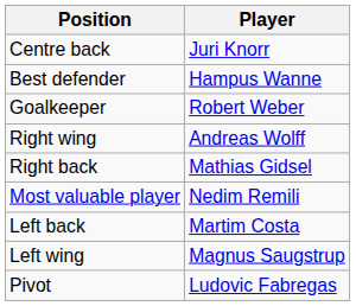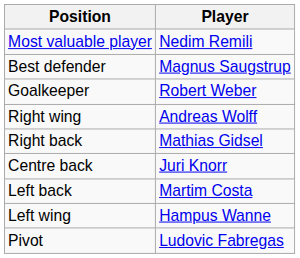 <table class="wikitable">
 <tr>
 <th>Position</th>
 <th>Player</th>
 </tr>
 <tr>
-<td>Centre back</td>
-<td> <a href='#'>Juri Knorr</a></td>
+<td><a href='#'>Most valuable player</a></td>
+<td> <a href='#'>Nedim Remili</a></td>
 </tr>
 <tr>
 <td>Best defender</td>
-<td> <a href='#'>Hampus Wanne</a></td>
+<td> <a href='#'>Magnus Saugstrup</a></td>
 </tr>
 <tr>
 <td>Goalkeeper</td>
 <td> <a href='#'>Robert Weber</a></td>
 </tr>
 <tr>
 <td>Right wing</td>
 <td> <a href='#'>Andreas Wolff</a></td>
 </tr>
 <tr>
 <td>Right back</td>
 <td> <a href='#'>Mathias Gidsel</a></td>
 </tr>
 <tr>
-<td><a href='#'>Most valuable player</a></td>
-<td> <a href='#'>Nedim Remili</a></td>
+<td>Centre back</td>
+<td> <a href='#'>Juri Knorr</a></td>
 </tr>
 <tr>
 <td>Left back</td>
 <td> <a href='#'>Martim Costa</a></td>
 </tr>
 <tr>
 <td>Left wing</td>
-<td> <a href='#'>Magnus Saugstrup</a></td>
+<td> <a href='#'>Hampus Wanne</a></td>
 </tr>
 <tr>
 <td>Pivot</td>
 <td> <a href='#'>Ludovic Fabregas</a></td>
 </tr>
 </table>
